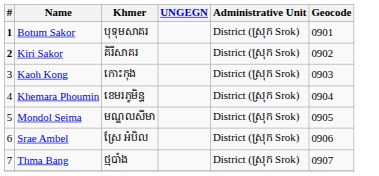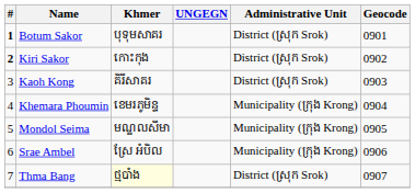 <table class="wikitable sortable">
 <tr>
 <th>#</th>
 <th>Name</th>
 <th>Khmer</th>
 <th><a href='#'>UNGEGN</a></th>
 <th>Administrative Unit</th>
 <th>Geocode</th>
 </tr>
 <tr>
 <td><strong>1</strong></td>
 <td><a href='#'>Botum Sakor</a></td>
 <td>បុទុមសាគរ</td>
 <td></td>
 <td>District (ស្រុក Srok)</td>
 <td>0901</td>
 </tr>
 <tr>
 <td><strong>2</strong></td>
 <td><a href='#'>Kiri Sakor</a></td>
-<td>គិរីសាគរ</td>
+<td>កោះកុង</td>
 <td></td>
 <td>District (ស្រុក Srok)</td>
 <td>0902</td>
 </tr>
 <tr>
 <td>3</td>
 <td><a href='#'>Kaoh Kong</a></td>
-<td>កោះកុង</td>
+<td>គិរីសាគរ</td>
 <td></td>
 <td>District (ស្រុក Srok)</td>
 <td>0903</td>
 </tr>
 <tr>
 <td>4</td>
 <td><a href='#'>Khemara Phoumin</a></td>
 <td>ខេមរភូមិន្ទ</td>
 <td></td>
-<td>District (ស្រុក Srok)</td>
+<td>Municipality (ក្រុង Krong)</td>
 <td>0904</td>
 </tr>
 <tr>
 <td>5</td>
 <td><a href='#'>Mondol Seima</a></td>
 <td>មណ្ឌលសីមា</td>
 <td></td>
-<td>District (ស្រុក Srok)</td>
+<td>Municipality (ក្រុង Krong)</td>
 <td>0905</td>
 </tr>
 <tr>
 <td>6</td>
 <td><a href='#'>Srae Ambel</a></td>
 <td>ស្រែ អំបិល</td>
 <td></td>
-<td>District (ស្រុក Srok)</td>
+<td>Municipality (ក្រុង Krong)</td>
 <td>0906</td>
 </tr>
 <tr>
 <td>7</td>
 <td><a href='#'>Thma Bang</a></td>
-<td>ថ្មបាំង</td>
+<td style="background: lightyellow;">ថ្មបាំង</td>
 <td></td>
 <td>District (ស្រុក Srok)</td>
 <td>0907</td>
 </tr>
 <tr>
 </tr>
 </table>
